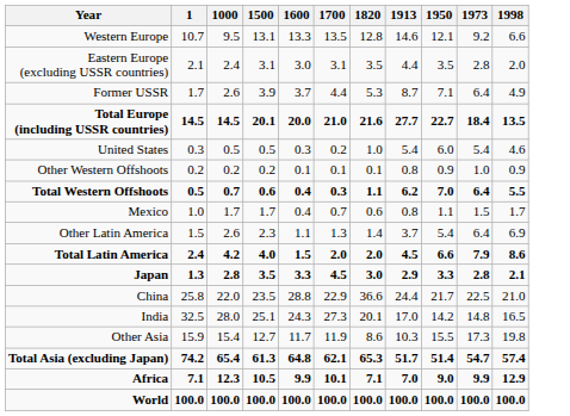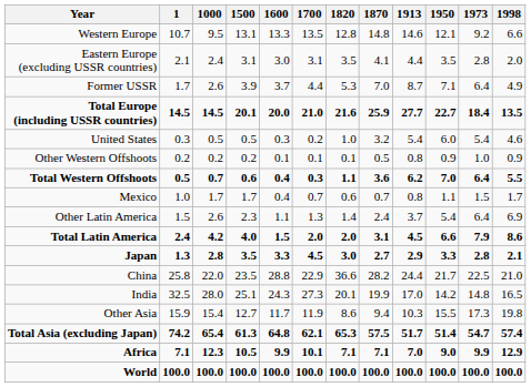 <table class="wikitable " style="text-align:right">
 <tr>
 <th scope="col">Year</th>
 <th scope="col">1</th>
 <th scope="col">1000</th>
 <th scope="col">1500</th>
 <th scope="col">1600</th>
 <th scope="col">1700</th>
 <th scope="col">1820</th>
+<th scope="col">1870</th>
 <th scope="col">1913</th>
 <th scope="col">1950</th>
 <th scope="col">1973</th>
 <th scope="col">1998</th>
 </tr>
 <tr>
 <td>Western Europe</td>
 <td>10.7</td>
 <td>9.5</td>
 <td>13.1</td>
 <td>13.3</td>
 <td>13.5</td>
 <td>12.8</td>
+<td>14.8</td>
 <td>14.6</td>
 <td>12.1</td>
 <td>9.2</td>
 <td>6.6</td>
 </tr>
 <tr>
 <td>Eastern Europe<br>(excluding USSR countries)</td>
 <td>2.1</td>
 <td>2.4</td>
 <td>3.1</td>
 <td>3.0</td>
 <td>3.1</td>
 <td>3.5</td>
+<td>4.1</td>
 <td>4.4</td>
 <td>3.5</td>
 <td>2.8</td>
 <td>2.0</td>
 </tr>
 <tr>
 <td>Former USSR</td>
 <td>1.7</td>
 <td>2.6</td>
 <td>3.9</td>
 <td>3.7</td>
 <td>4.4</td>
 <td>5.3</td>
+<td>7.0</td>
 <td>8.7</td>
 <td>7.1</td>
 <td>6.4</td>
 <td>4.9</td>
 </tr>
 <tr>
 <td><strong>Total Europe<br>(including USSR countries)</strong></td>
 <td><strong>14.5</strong></td>
 <td><strong>14.5</strong></td>
 <td><strong>20.1</strong></td>
 <td><strong>20.0</strong></td>
 <td><strong>21.0</strong></td>
 <td><strong>21.6</strong></td>
+<td><strong>25.9</strong></td>
 <td><strong>27.7</strong></td>
 <td><strong>22.7</strong></td>
 <td><strong>18.4</strong></td>
 <td><strong>13.5</strong></td>
 </tr>
 <tr>
 <td>United States</td>
 <td>0.3</td>
 <td>0.5</td>
 <td>0.5</td>
 <td>0.3</td>
 <td>0.2</td>
 <td>1.0</td>
+<td>3.2</td>
 <td>5.4</td>
 <td>6.0</td>
 <td>5.4</td>
 <td>4.6</td>
 </tr>
 <tr>
 <td>Other Western Offshoots</td>
 <td>0.2</td>
 <td>0.2</td>
 <td>0.2</td>
 <td>0.1</td>
 <td>0.1</td>
 <td>0.1</td>
+<td>0.5</td>
 <td>0.8</td>
 <td>0.9</td>
 <td>1.0</td>
 <td>0.9</td>
 </tr>
 <tr>
 <td><strong>Total Western Offshoots </strong></td>
 <td><strong>0.5 </strong></td>
 <td><strong>0.7 </strong></td>
 <td><strong>0.6 </strong></td>
 <td><strong>0.4 </strong></td>
 <td><strong>0.3</strong></td>
 <td><strong>1.1 </strong></td>
+<td><strong>3.6 </strong></td>
 <td><strong>6.2 </strong></td>
 <td><strong>7.0 </strong></td>
 <td><strong>6.4 </strong></td>
 <td><strong>5.5</strong></td>
 </tr>
 <tr>
 <td>Mexico</td>
 <td>1.0</td>
 <td>1.7</td>
 <td>1.7</td>
 <td>0.4</td>
 <td>0.7</td>
 <td>0.6</td>
+<td>0.7</td>
 <td>0.8</td>
 <td>1.1</td>
 <td>1.5</td>
 <td>1.7</td>
 </tr>
 <tr>
 <td>Other Latin America</td>
 <td>1.5</td>
 <td>2.6</td>
 <td>2.3</td>
 <td>1.1</td>
 <td>1.3</td>
 <td>1.4</td>
+<td>2.4</td>
 <td>3.7</td>
 <td>5.4</td>
 <td>6.4</td>
 <td>6.9</td>
 </tr>
 <tr>
 <td><strong>Total Latin America</strong></td>
 <td><strong>2.4 </strong></td>
 <td><strong>4.2 </strong></td>
 <td><strong>4.0 </strong></td>
 <td><strong>1.5 </strong></td>
 <td><strong>2.0 </strong></td>
 <td><strong>2.0 </strong></td>
+<td><strong>3.1 </strong></td>
 <td><strong>4.5 </strong></td>
 <td><strong>6.6</strong></td>
 <td><strong> 7.9</strong></td>
 <td><strong>8.6</strong></td>
 </tr>
 <tr>
 <td><strong>Japan </strong></td>
 <td><strong>1.3 </strong></td>
 <td><strong>2.8 </strong></td>
 <td><strong>3.5 </strong></td>
 <td><strong>3.3 </strong></td>
 <td><strong>4.5 </strong></td>
 <td><strong>3.0 </strong></td>
+<td><strong>2.7 </strong></td>
 <td><strong>2.9 </strong></td>
 <td><strong>3.3 </strong></td>
 <td><strong>2.8 </strong></td>
 <td><strong>2.1</strong></td>
 </tr>
 <tr>
 <td>China</td>
 <td>25.8</td>
 <td>22.0</td>
 <td>23.5</td>
 <td>28.8</td>
 <td>22.9</td>
 <td>36.6</td>
+<td>28.2</td>
 <td>24.4</td>
 <td>21.7</td>
 <td>22.5</td>
 <td>21.0</td>
 </tr>
 <tr>
 <td>India</td>
 <td>32.5</td>
 <td>28.0</td>
 <td>25.1</td>
 <td>24.3</td>
 <td>27.3</td>
 <td>20.1</td>
+<td>19.9</td>
 <td>17.0</td>
 <td>14.2</td>
 <td>14.8</td>
 <td>16.5</td>
 </tr>
 <tr>
 <td>Other Asia</td>
 <td>15.9</td>
 <td>15.4</td>
 <td>12.7</td>
 <td>11.7</td>
 <td>11.9</td>
 <td>8.6</td>
+<td>9.4</td>
 <td>10.3</td>
 <td>15.5</td>
 <td>17.3</td>
 <td>19.8</td>
 </tr>
 <tr>
 <td><strong>Total Asia (excluding Japan) </strong></td>
 <td><strong>74.2</strong></td>
 <td><strong> 65.4</strong></td>
 <td><strong>61.3 </strong></td>
 <td><strong>64.8 </strong></td>
 <td><strong>62.1 </strong></td>
 <td><strong>65.3 </strong></td>
+<td><strong>57.5 </strong></td>
 <td><strong>51.7 </strong></td>
 <td><strong>51.4 </strong></td>
 <td><strong>54.7 </strong></td>
 <td><strong>57.4</strong></td>
 </tr>
 <tr>
 <td><strong>Africa</strong></td>
 <td><strong> 7.1 </strong></td>
 <td><strong>12.3 </strong></td>
 <td><strong>10.5 </strong></td>
 <td><strong>9.9 </strong></td>
 <td><strong>10.1 </strong></td>
+<td><strong>7.1 </strong></td>
 <td><strong>7.1 </strong></td>
 <td><strong>7.0 </strong></td>
 <td><strong>9.0 </strong></td>
 <td><strong>9.9</strong></td>
 <td><strong>12.9</strong></td>
 </tr>
 <tr>
 <td><strong>World </strong></td>
 <td><strong>100.0 </strong></td>
 <td><strong>100.0 </strong></td>
 <td><strong>100.0 </strong></td>
 <td><strong>100.0 </strong></td>
 <td><strong>100.0 </strong></td>
 <td><strong>100.0 </strong></td>
+<td><strong>100.0</strong></td>
 <td><strong>100.0 </strong></td>
 <td><strong>100.0</strong></td>
 <td><strong>100.0 </strong></td>
 <td><strong>100.0</strong></td>
 </tr>
 </table>
